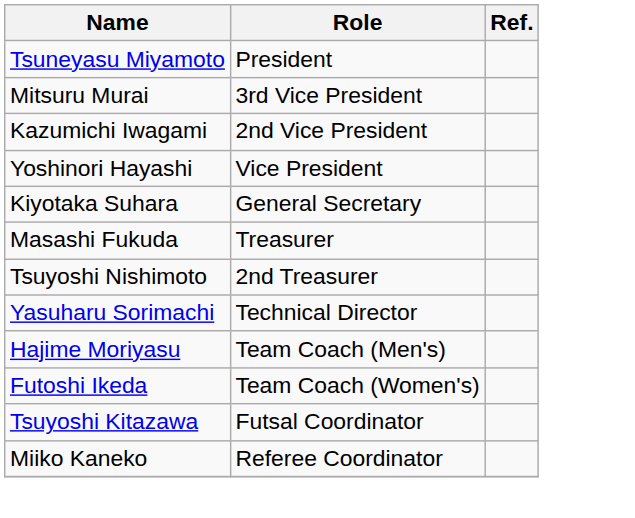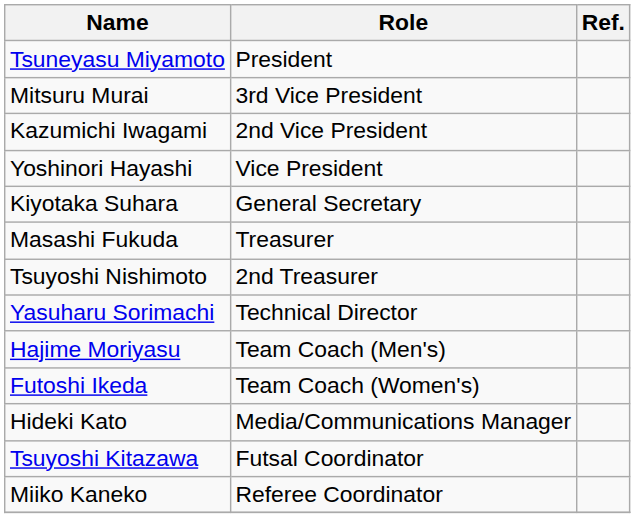 <table class="wikitable">
 <tr>
 <th>Name</th>
 <th>Role</th>
 <th>Ref.</th>
 </tr>
 <tr>
 <td> <a href='#'>Tsuneyasu Miyamoto</a></td>
 <td>President</td>
 <td></td>
 </tr>
 <tr>
 <td> Mitsuru Murai</td>
 <td>3rd Vice President</td>
 <td></td>
 </tr>
 <tr>
 <td> Kazumichi Iwagami</td>
 <td>2nd Vice President</td>
 <td></td>
 </tr>
 <tr>
 <td> Yoshinori Hayashi</td>
 <td>Vice President</td>
 <td></td>
 </tr>
 <tr>
 <td> Kiyotaka Suhara</td>
 <td>General Secretary</td>
 <td></td>
 </tr>
 <tr>
 <td> Masashi Fukuda</td>
 <td>Treasurer</td>
 <td></td>
 </tr>
 <tr>
 <td> Tsuyoshi Nishimoto</td>
 <td>2nd Treasurer</td>
 <td></td>
 </tr>
 <tr>
 <td> <a href='#'>Yasuharu Sorimachi</a></td>
 <td>Technical Director</td>
 <td></td>
 </tr>
 <tr>
 <td> <a href='#'>Hajime Moriyasu</a></td>
 <td>Team Coach (Men's)</td>
 <td></td>
 </tr>
 <tr>
 <td> <a href='#'>Futoshi Ikeda</a></td>
 <td>Team Coach (Women's)</td>
 <td></td>
 </tr>
 <tr>
+<td> Hideki Kato</td>
+<td>Media/Communications Manager</td>
+<td></td>
+</tr>
+<tr>
 <td> <a href='#'>Tsuyoshi Kitazawa</a></td>
 <td>Futsal Coordinator</td>
 <td></td>
 </tr>
 <tr>
 <td> Miiko Kaneko</td>
 <td>Referee Coordinator</td>
 <td></td>
 </tr>
 <tr>
 </tr>
 </table>
